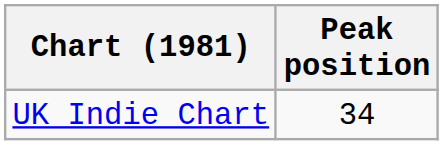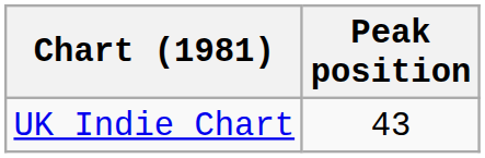 <table class="wikitable sortable">
 <tr>
 <th scope="col">Chart (1981)</th>
 <th scope="col">Peak<br>position</th>
 </tr>
 <tr>
 <td><a href='#'>UK Indie Chart</a></td>
-<td style="text-align:center;">34</td>
+<td style="text-align:center;">43</td>
 </tr>
 </table>
